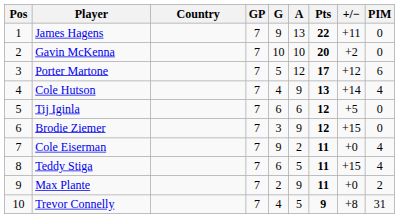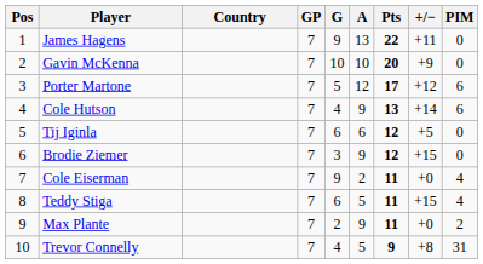 <table class="wikitable sortable" style="text-align: center;">
 <tr>
 <th width=30>Pos</th>
 <th width=150>Player</th>
 <th width=120>Country</th>
 <th width=20>GP</th>
 <th width=20>G</th>
 <th width=20>A</th>
 <th width=30>Pts</th>
 <th width=30>+/−</th>
 <th width=30>PIM</th>
 </tr>
 <tr>
 <td>1</td>
 <td align=left><a href='#'>James Hagens</a></td>
 <td align=left></td>
 <td>7</td>
 <td>9</td>
 <td>13</td>
 <td><strong>22</strong></td>
 <td>+11</td>
 <td>0</td>
 </tr>
 <tr>
 <td>2</td>
 <td align=left><a href='#'>Gavin McKenna</a></td>
 <td align=left></td>
 <td>7</td>
 <td>10</td>
 <td>10</td>
 <td><strong>20</strong></td>
-<td>+2</td>
+<td>+9</td>
 <td>0</td>
 </tr>
 <tr>
 <td>3</td>
 <td align=left><a href='#'>Porter Martone</a></td>
 <td align=left></td>
 <td>7</td>
 <td>5</td>
 <td>12</td>
 <td><strong>17</strong></td>
 <td>+12</td>
 <td>6</td>
 </tr>
 <tr>
 <td>4</td>
 <td align=left><a href='#'>Cole Hutson</a></td>
 <td align=left></td>
 <td>7</td>
 <td>4</td>
 <td>9</td>
 <td><strong>13</strong></td>
 <td>+14</td>
-<td>4</td>
+<td>6</td>
 </tr>
 <tr>
 <td>5</td>
 <td align=left><a href='#'>Tij Iginla</a></td>
 <td align=left></td>
 <td>7</td>
 <td>6</td>
 <td>6</td>
 <td><strong>12</strong></td>
 <td>+5</td>
 <td>0</td>
 </tr>
 <tr>
 <td>6</td>
 <td align=left><a href='#'>Brodie Ziemer</a></td>
 <td align=left></td>
 <td>7</td>
 <td>3</td>
 <td>9</td>
 <td><strong>12</strong></td>
 <td>+15</td>
 <td>0</td>
 </tr>
 <tr>
 <td>7</td>
 <td align=left><a href='#'>Cole Eiserman</a></td>
 <td align=left></td>
 <td>7</td>
 <td>9</td>
 <td>2</td>
 <td><strong>11</strong></td>
 <td>+0</td>
 <td>4</td>
 </tr>
 <tr>
 <td>8</td>
 <td align=left><a href='#'>Teddy Stiga</a></td>
 <td align=left></td>
 <td>7</td>
 <td>6</td>
 <td>5</td>
 <td><strong>11</strong></td>
 <td>+15</td>
 <td>4</td>
 </tr>
 <tr>
 <td>9</td>
 <td align=left><a href='#'>Max Plante</a></td>
 <td align=left></td>
 <td>7</td>
 <td>2</td>
 <td>9</td>
 <td><strong>11</strong></td>
 <td>+0</td>
 <td>2</td>
 </tr>
 <tr>
 <td>10</td>
 <td align=left><a href='#'>Trevor Connelly</a></td>
 <td align=left></td>
 <td>7</td>
 <td>4</td>
 <td>5</td>
 <td><strong>9</strong></td>
 <td>+8</td>
 <td>31</td>
 </tr>
 </table>
